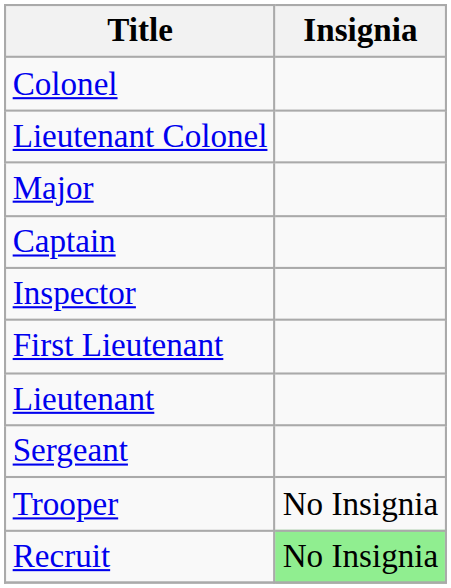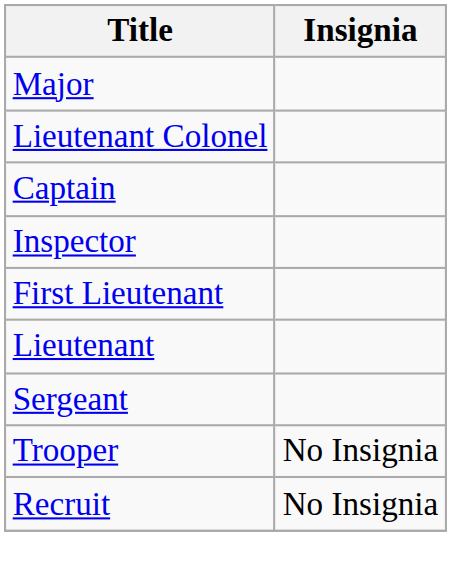 <table class="wikitable">
 <tr>
 <th>Title</th>
 <th>Insignia</th>
 </tr>
 <tr>
-<td><a href='#'>Colonel</a></td>
+<td><a href='#'>Major</a></td>
 <td></td>
 </tr>
 <tr>
 <td><a href='#'>Lieutenant Colonel</a></td>
-<td></td>
-</tr>
-<tr>
-<td><a href='#'>Major</a></td>
 <td></td>
 </tr>
 <tr>
 <td><a href='#'>Captain</a></td>
 <td></td>
 </tr>
 <tr>
 <td><a href='#'>Inspector</a></td>
 <td></td>
 </tr>
 <tr>
 <td><a href='#'>First Lieutenant</a></td>
 <td></td>
 </tr>
 <tr>
 <td><a href='#'>Lieutenant</a></td>
 <td></td>
 </tr>
 <tr>
 <td><a href='#'>Sergeant</a></td>
 <td></td>
 </tr>
 <tr>
 <td><a href='#'>Trooper</a></td>
 <td>No Insignia</td>
 </tr>
 <tr>
 <td><a href='#'>Recruit</a></td>
-<td style="background: lightgreen;">No Insignia</td>
+<td>No Insignia</td>
 </tr>
 <tr>
 </tr>
 </table>
